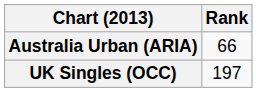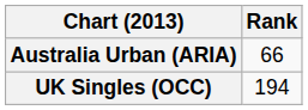 <table class="wikitable sortable plainrowheaders" style="text-align:center">
 <tr>
 <th scope="col">Chart (2013)</th>
 <th scope="col">Rank</th>
 </tr>
 <tr>
 <th scope="row">Australia Urban (ARIA)</th>
 <td>66</td>
 </tr>
 <tr>
 <th scope="row">UK Singles (OCC)</th>
-<td>197</td>
+<td>194</td>
 </tr>
 </table>
